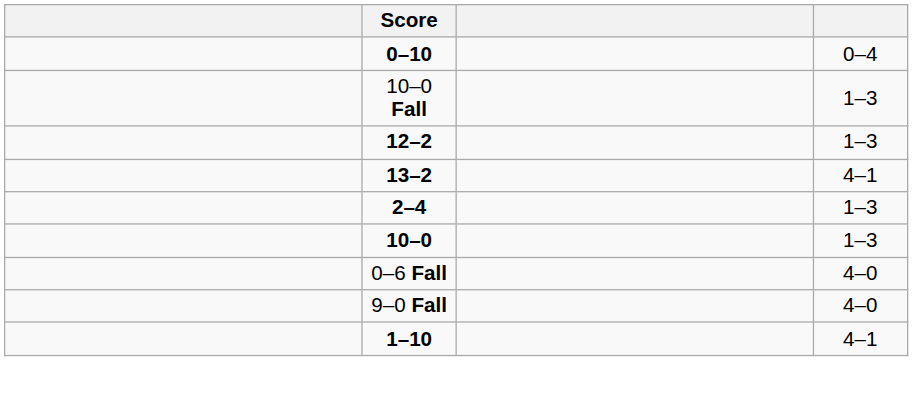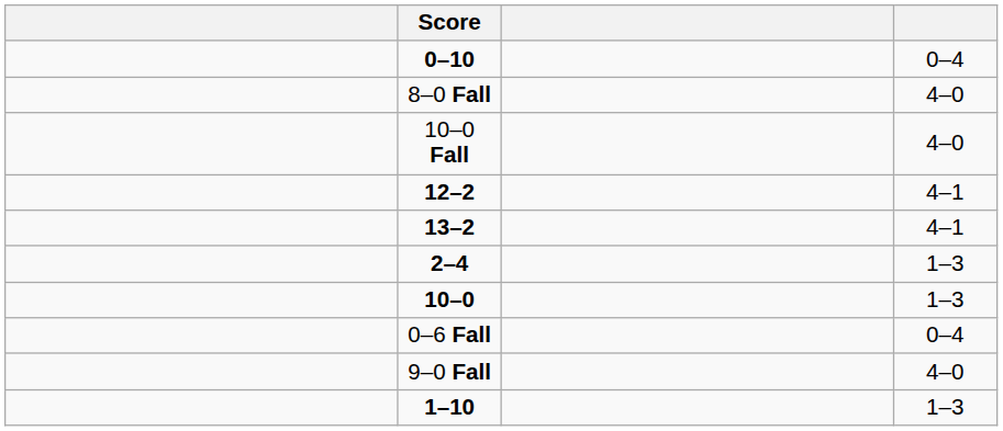 <table class="wikitable" style="text-align: center; ">
 <tr>
 <th align="right" width="270"></th>
 <th width="65">Score</th>
 <th align="left" width="270"></th>
 <th width="65"></th>
 </tr>
 <tr>
 <td align="left"></td>
 <td><strong>0–10</strong></td>
 <td align="left"><strong></strong></td>
 <td>0–4 <strong></strong></td>
 </tr>
 <tr>
 <td align="left"><strong></strong></td>
+<td>8–0 <strong>Fall</strong></td>
+<td align="left"></td>
+<td>4–0 <strong></strong></td>
+</tr>
+<tr>
+<td align="left"><strong></strong></td>
 <td>10–0 <strong>Fall</strong></td>
 <td align="left"></td>
-<td>1–3 <strong></strong></td>
+<td>4–0 <strong></strong></td>
 </tr>
 <tr>
 <td align="left"><strong></strong></td>
 <td><strong>12–2</strong></td>
 <td align="left"></td>
-<td>1–3 <strong></strong></td>
+<td>4–1 <strong></strong></td>
 </tr>
 <tr>
 <td align="left"><strong></strong></td>
 <td><strong>13–2</strong></td>
 <td align="left"></td>
 <td>4–1 <strong></strong></td>
 </tr>
 <tr>
 <td align="left"></td>
 <td><strong>2–4</strong></td>
 <td align="left"><strong></strong></td>
 <td>1–3 <strong></strong></td>
 </tr>
 <tr>
 <td align="left"><strong></strong></td>
 <td><strong>10–0</strong></td>
 <td align="left"></td>
 <td>1–3 <strong></strong></td>
 </tr>
 <tr>
 <td align="left"></td>
 <td>0–6 <strong>Fall</strong></td>
 <td align="left"><strong></strong></td>
-<td>4–0 <strong></strong></td>
+<td>0–4 <strong></strong></td>
 </tr>
 <tr>
 <td align="left"><strong></strong></td>
 <td>9–0 <strong>Fall</strong></td>
 <td align="left"></td>
 <td>4–0 <strong></strong></td>
 </tr>
 <tr>
 <td align="left"></td>
 <td><strong>1–10</strong></td>
 <td align="left"><strong></strong></td>
-<td>4–1 <strong></strong></td>
+<td>1–3 <strong></strong></td>
 </tr>
 </table>
